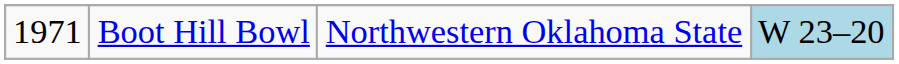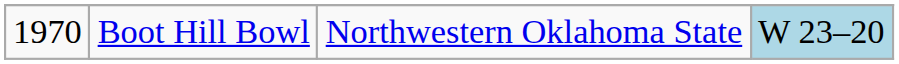 <table class="wikitable">
 <tr>
 </tr>
 <tr>
-<td>1971</td>
+<td>1970</td>
 <td><a href='#'>Boot Hill Bowl</a></td>
 <td><a href='#'>Northwestern Oklahoma State</a></td>
 <td style="background: lightblue;">W 23–20</td>
 </tr>
 </table>
